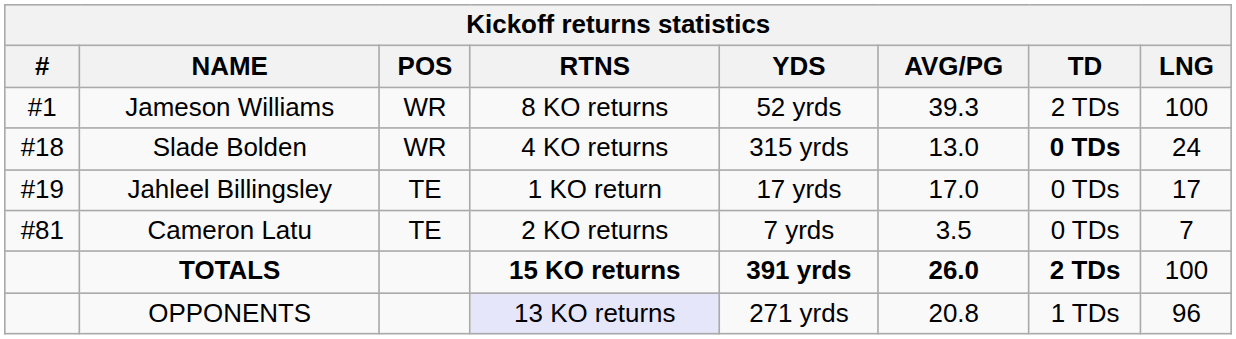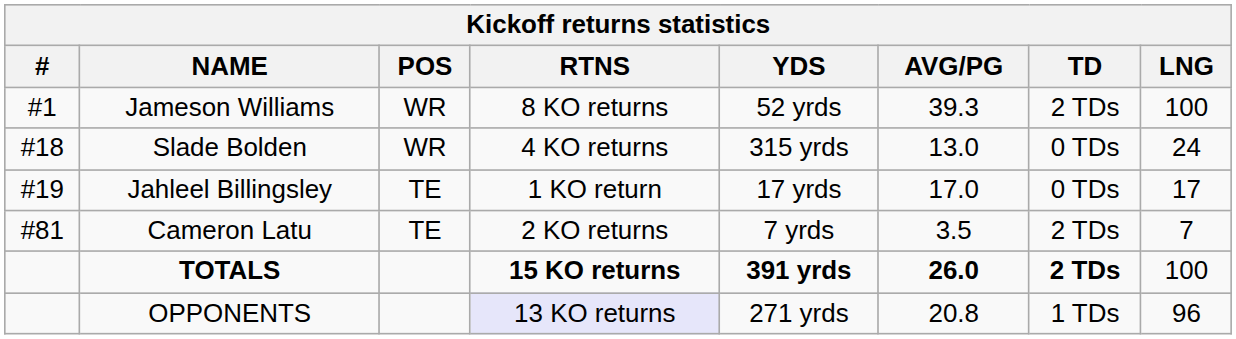 <table style="width:60%; text-align:center;" class="wikitable collapsible collapsed">
 <tr>
 <th colspan="8">Kickoff returns statistics</th>
 </tr>
 <tr>
 <th>#</th>
 <th>NAME</th>
 <th>POS</th>
 <th>RTNS</th>
 <th>YDS</th>
 <th>AVG/PG</th>
 <th>TD</th>
 <th>LNG</th>
 </tr>
 <tr>
 <td>#1</td>
 <td>Jameson Williams</td>
 <td>WR</td>
 <td>8 KO returns</td>
 <td>52 yrds</td>
 <td>39.3</td>
 <td>2 TDs</td>
 <td>100</td>
 </tr>
 <tr>
 <td>#18</td>
 <td>Slade Bolden</td>
 <td>WR</td>
 <td>4 KO returns</td>
 <td>315 yrds</td>
 <td>13.0</td>
-<td><strong>0 TDs</strong></td>
+<td>0 TDs</td>
 <td>24</td>
 </tr>
 <tr>
 <td>#19</td>
 <td>Jahleel Billingsley</td>
 <td>TE</td>
 <td>1 KO return</td>
 <td>17 yrds</td>
 <td>17.0</td>
 <td>0 TDs</td>
 <td>17</td>
 </tr>
 <tr>
 <td>#81</td>
 <td>Cameron Latu</td>
 <td>TE</td>
 <td>2 KO returns</td>
 <td>7 yrds</td>
 <td>3.5</td>
-<td>0 TDs</td>
+<td>2 TDs</td>
 <td>7</td>
 </tr>
 <tr>
 <td></td>
 <td><strong>TOTALS</strong></td>
 <td></td>
 <td><strong>15 KO returns</strong></td>
 <td><strong>391 yrds</strong></td>
 <td><strong>26.0</strong></td>
 <td><strong>2 TDs</strong></td>
 <td>100</td>
 </tr>
 <tr>
 <td></td>
 <td>OPPONENTS</td>
 <td></td>
 <td style="background: lavender;">13 KO returns</td>
 <td>271 yrds</td>
 <td>20.8</td>
 <td>1 TDs</td>
 <td>96</td>
 </tr>
 </table>
